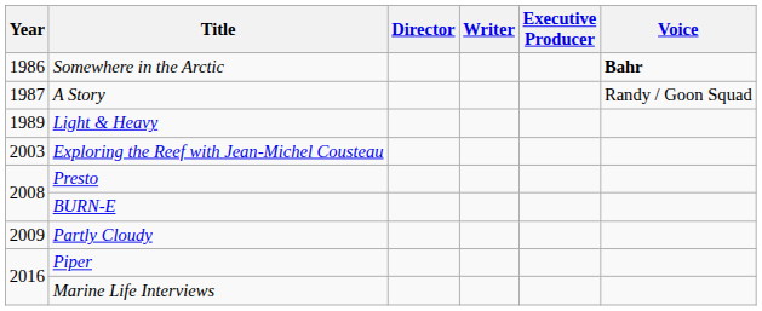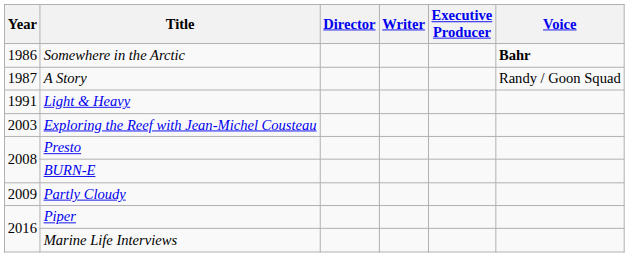 <table class="wikitable">
 <tr>
 <th>Year</th>
 <th>Title</th>
 <th><a href='#'>Director</a></th>
 <th><a href='#'>Writer</a></th>
 <th><a href='#'>Executive<br>Producer</a></th>
 <th><a href='#'>Voice</a></th>
 </tr>
 <tr>
 <td>1986</td>
 <td><em>Somewhere in the Arctic</em></td>
 <td></td>
 <td></td>
 <td></td>
 <td><strong>Bahr</strong></td>
 </tr>
 <tr>
 <td>1987</td>
 <td><em>A Story</em></td>
 <td></td>
 <td></td>
 <td></td>
 <td>Randy / Goon Squad</td>
 </tr>
 <tr>
-<td>1989</td>
+<td>1991</td>
 <td><em><a href='#'>Light & Heavy</a></em></td>
 <td></td>
 <td></td>
 <td></td>
 <td></td>
 </tr>
 <tr>
 <td>2003</td>
 <td><em><a href='#'>Exploring the Reef with Jean-Michel Cousteau</a></em></td>
 <td></td>
 <td></td>
 <td></td>
 <td></td>
 </tr>
 <tr>
 <td rowspan=2>2008</td>
 <td><em><a href='#'>Presto</a></em></td>
 <td></td>
 <td></td>
 <td></td>
 <td></td>
 </tr>
 <tr>
 <td><em><a href='#'>BURN-E</a></em></td>
 <td></td>
 <td></td>
 <td></td>
 <td></td>
 </tr>
 <tr>
 <td>2009</td>
 <td><em><a href='#'>Partly Cloudy</a></em></td>
 <td></td>
 <td></td>
 <td></td>
 <td></td>
 </tr>
 <tr>
 <td rowspan=2>2016</td>
 <td><em><a href='#'>Piper</a></em></td>
 <td></td>
 <td></td>
 <td></td>
 <td></td>
 </tr>
 <tr>
 <td><em>Marine Life Interviews</em></td>
 <td></td>
 <td></td>
 <td></td>
 <td></td>
 </tr>
 </table>
